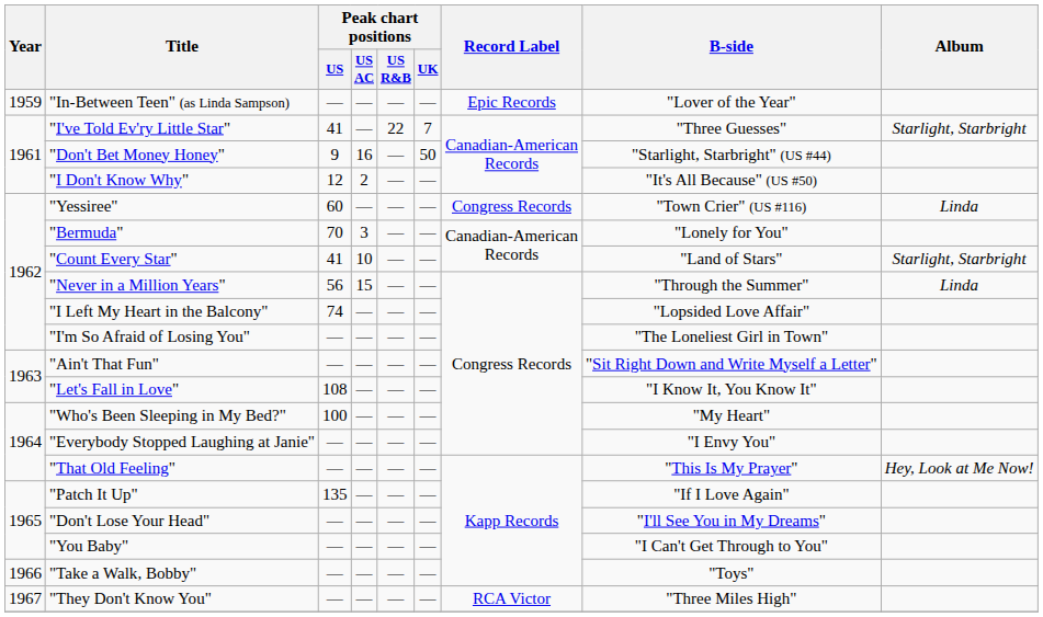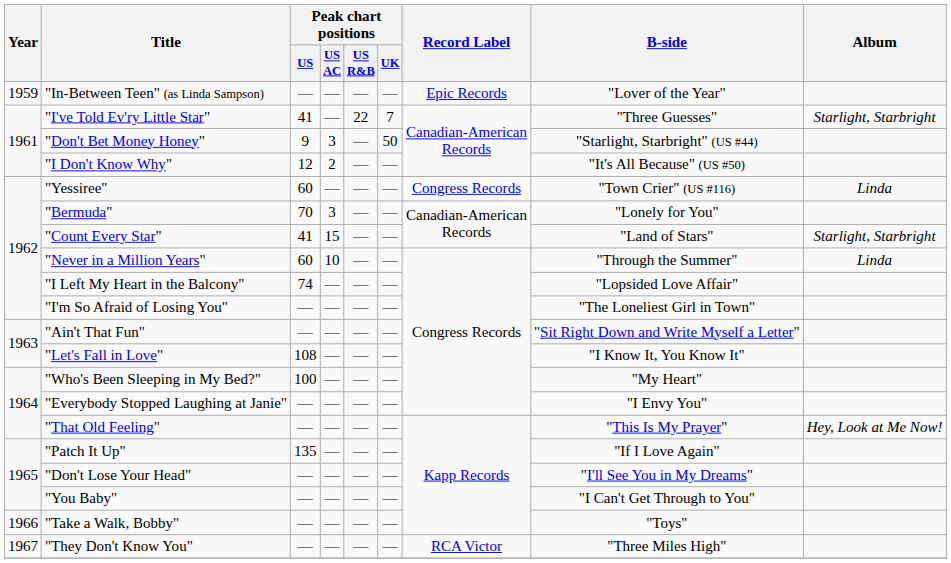 <table class="wikitable" style=text-align:center;>
 <tr>
 <th rowspan="2">Year</th>
 <th rowspan="2">Title</th>
 <th colspan="4">Peak chart<br>positions</th>
 <th rowspan="2"><a href='#'>Record Label</a></th>
 <th rowspan="2"><a href='#'>B-side</a></th>
 <th rowspan="2">Album</th>
 </tr>
 <tr style="font-size:smaller;">
 <th align=centre><a href='#'>US</a></th>
 <th align=centre><a href='#'>US<br>AC</a></th>
 <th align=centre><a href='#'>US<br>R&B</a></th>
 <th align=centre><a href='#'>UK</a></th>
 </tr>
 <tr>
 <td rowspan="1">1959</td>
 <td align=left>"In-Between Teen" <small>(as Linda Sampson)</small></td>
 <td>—</td>
 <td>—</td>
 <td>—</td>
 <td>—</td>
 <td rowspan="1"><a href='#'>Epic Records</a></td>
 <td>"Lover of the Year"</td>
 <td rowspan="1"></td>
 </tr>
 <tr>
 <td rowspan="3">1961</td>
 <td align=left>"<a href='#'>I've Told Ev'ry Little Star</a>"</td>
 <td>41</td>
 <td>—</td>
 <td>22</td>
 <td>7</td>
 <td rowspan="3"><a href='#'>Canadian-American<br>Records</a></td>
 <td>"Three Guesses"</td>
 <td rowspan="1"><em>Starlight, Starbright</em></td>
 </tr>
 <tr>
 <td align=left>"<a href='#'>Don't Bet Money Honey</a>"</td>
 <td>9</td>
-<td>16</td>
+<td>3</td>
 <td>—</td>
 <td>50</td>
 <td>"Starlight, Starbright" <small>(US #44)</small></td>
 <td rowspan="1"></td>
 </tr>
 <tr>
 <td align=left>"<a href='#'>I Don't Know Why</a>"</td>
 <td>12</td>
 <td>2</td>
 <td>—</td>
 <td>—</td>
 <td>"It's All Because" <small>(US #50)</small></td>
 <td rowspan="1"></td>
 </tr>
 <tr>
 <td rowspan="6">1962</td>
 <td align=left>"Yessiree"</td>
 <td>60</td>
 <td>—</td>
 <td>—</td>
 <td>—</td>
 <td rowspan="1"><a href='#'>Congress Records</a></td>
 <td>"Town Crier" <small>(US #116)</small></td>
 <td rowspan="1"><em>Linda</em></td>
 </tr>
 <tr>
 <td align=left>"<a href='#'>Bermuda</a>"</td>
 <td>70</td>
 <td>3</td>
 <td>—</td>
 <td>—</td>
 <td rowspan="2">Canadian-American<br>Records</td>
 <td>"Lonely for You"</td>
 <td rowspan="1"></td>
 </tr>
 <tr>
 <td align=left>"<a href='#'>Count Every Star</a>"</td>
 <td>41</td>
-<td>10</td>
+<td>15</td>
 <td>—</td>
 <td>—</td>
 <td>"Land of Stars"</td>
 <td rowspan="1"><em>Starlight, Starbright</em></td>
 </tr>
 <tr>
 <td align=left>"<a href='#'>Never in a Million Years</a>"</td>
-<td>56</td>
-<td>15</td>
+<td>60</td>
+<td>10</td>
 <td>—</td>
 <td>—</td>
 <td rowspan="7">Congress Records</td>
 <td>"Through the Summer"</td>
 <td rowspan="1"><em>Linda</em></td>
 </tr>
 <tr>
 <td align=left>"I Left My Heart in the Balcony"</td>
 <td>74</td>
 <td>—</td>
 <td>—</td>
 <td>—</td>
 <td>"Lopsided Love Affair"</td>
 <td rowspan="1"></td>
 </tr>
 <tr>
 <td align=left>"I'm So Afraid of Losing You"</td>
 <td>—</td>
 <td>—</td>
 <td>—</td>
 <td>—</td>
 <td>"The Loneliest Girl in Town"</td>
 <td rowspan="1"></td>
 </tr>
 <tr>
 <td rowspan="2">1963</td>
 <td align=left>"Ain't That Fun"</td>
 <td>—</td>
 <td>—</td>
 <td>—</td>
 <td>—</td>
 <td>"<a href='#'>Sit Right Down and Write Myself a Letter</a>"</td>
 <td rowspan="1"></td>
 </tr>
 <tr>
 <td align=left>"<a href='#'>Let's Fall in Love</a>"</td>
 <td>108</td>
 <td>—</td>
 <td>—</td>
 <td>—</td>
 <td>"I Know It, You Know It"</td>
 <td rowspan="1"></td>
 </tr>
 <tr>
 <td rowspan="3">1964</td>
 <td align=left>"Who's Been Sleeping in My Bed?"</td>
 <td>100</td>
 <td>—</td>
 <td>—</td>
 <td>—</td>
 <td>"My Heart"</td>
 <td rowspan="1"></td>
 </tr>
 <tr>
 <td align=left>"Everybody Stopped Laughing at Janie"</td>
 <td>—</td>
 <td>—</td>
 <td>—</td>
 <td>—</td>
 <td>"I Envy You"</td>
 <td rowspan="1"></td>
 </tr>
 <tr>
 <td align=left>"<a href='#'>That Old Feeling</a>"</td>
 <td>—</td>
 <td>—</td>
 <td>—</td>
 <td>—</td>
 <td rowspan="5"><a href='#'>Kapp Records</a></td>
 <td>"<a href='#'>This Is My Prayer</a>"</td>
 <td rowspan="1"><em>Hey, Look at Me Now!</em></td>
 </tr>
 <tr>
 <td rowspan="3">1965</td>
 <td align=left>"Patch It Up"</td>
 <td>135</td>
 <td>—</td>
 <td>—</td>
 <td>—</td>
 <td>"If I Love Again"</td>
 <td rowspan="1"></td>
 </tr>
 <tr>
 <td align=left>"Don't Lose Your Head"</td>
 <td>—</td>
 <td>—</td>
 <td>—</td>
 <td>—</td>
 <td>"<a href='#'>I'll See You in My Dreams</a>"</td>
 <td rowspan="1"></td>
 </tr>
 <tr>
 <td align=left>"You Baby"</td>
 <td>—</td>
 <td>—</td>
 <td>—</td>
 <td>—</td>
 <td>"I Can't Get Through to You"</td>
 <td rowspan="1"></td>
 </tr>
 <tr>
 <td rowspan="1">1966</td>
 <td align=left>"Take a Walk, Bobby"</td>
 <td>—</td>
 <td>—</td>
 <td>—</td>
 <td>—</td>
 <td>"Toys"</td>
 <td rowspan="1"></td>
 </tr>
 <tr>
 <td rowspan="1">1967</td>
 <td align=left>"They Don't Know You"</td>
 <td>—</td>
 <td>—</td>
 <td>—</td>
 <td>—</td>
 <td rowspan="1"><a href='#'>RCA Victor</a></td>
 <td>"Three Miles High"</td>
 <td rowspan="1"></td>
 </tr>
 <tr>
 </tr>
 </table>
